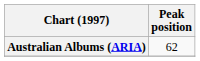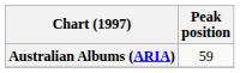 <table class="wikitable sortable plainrowheaders">
 <tr>
 <th scope="col">Chart (1997)</th>
 <th scope="col">Peak<br>position</th>
 </tr>
 <tr>
 <th scope="row">Australian Albums (<a href='#'>ARIA</a>)</th>
-<td style="text-align:center;">62</td>
+<td style="text-align:center;">59</td>
 </tr>
 <tr>
 </tr>
 <tr>
 </tr>
 <tr>
 </tr>
 <tr>
 </tr>
 <tr>
 </tr>
 <tr>
 </tr>
 <tr>
 </tr>
 <tr>
 </tr>
 <tr>
 </tr>
 </table>
